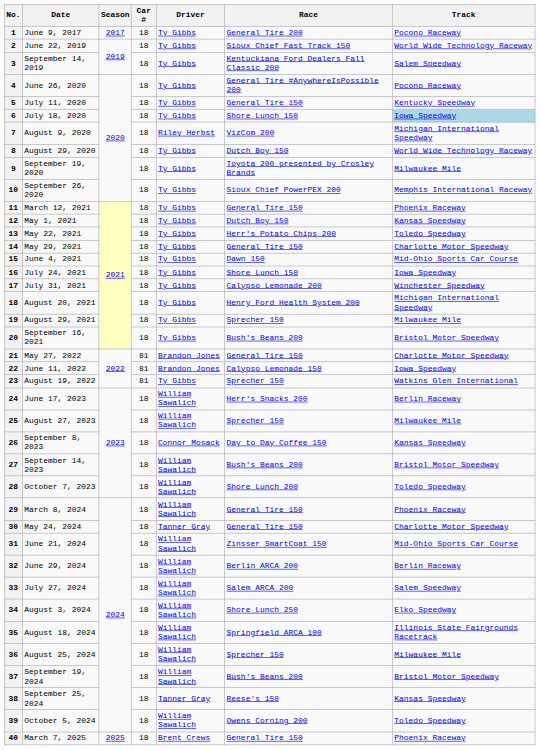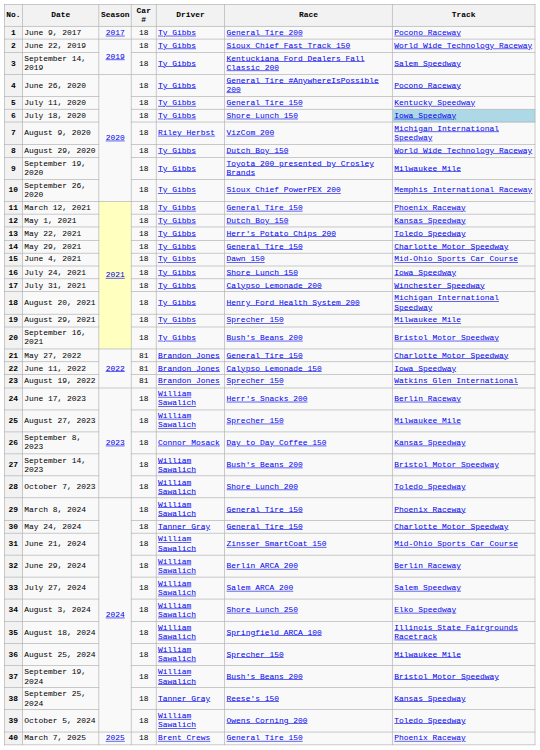 <table class="wikitable sortable">
 <tr>
 <th scope="col">No.</th>
 <th scope="col">Date</th>
 <th scope="col">Season</th>
 <th scope="col">Car #</th>
 <th scope="col">Driver</th>
 <th scope="col">Race</th>
 <th scope="col">Track</th>
 </tr>
 <tr>
 <th scope="row">1</th>
 <td>June 9, 2017</td>
 <td style="text-align:center;"><a href='#'>2017</a></td>
 <td style="text-align:center;">18</td>
 <td><a href='#'>Ty Gibbs</a></td>
 <td><a href='#'>General Tire 200</a></td>
 <td><a href='#'>Pocono Raceway</a></td>
 </tr>
 <tr>
 <th scope="row">2</th>
 <td>June 22, 2019</td>
 <td rowspan="2" style="text-align:center;"><a href='#'>2019</a></td>
 <td style="text-align:center;">18</td>
 <td><a href='#'>Ty Gibbs</a></td>
 <td><a href='#'>Sioux Chief Fast Track 150</a></td>
 <td><a href='#'>World Wide Technology Raceway</a></td>
 </tr>
 <tr>
 <th scope="row">3</th>
 <td>September 14, 2019</td>
 <td style="text-align:center;">18</td>
 <td><a href='#'>Ty Gibbs</a></td>
 <td><a href='#'>Kentuckiana Ford Dealers Fall Classic 200</a></td>
 <td><a href='#'>Salem Speedway</a></td>
 </tr>
 <tr>
 <th scope="row">4</th>
 <td>June 26, 2020</td>
 <td rowspan="7" style="text-align:center;"><a href='#'>2020</a></td>
 <td style="text-align:center;">18</td>
 <td><a href='#'>Ty Gibbs</a></td>
 <td><a href='#'>General Tire #AnywhereIsPossible 200</a></td>
 <td><a href='#'>Pocono Raceway</a></td>
 </tr>
 <tr>
 <th scope="row">5</th>
 <td>July 11, 2020</td>
 <td style="text-align:center;">18</td>
 <td><a href='#'>Ty Gibbs</a></td>
 <td><a href='#'>General Tire 150</a></td>
 <td><a href='#'>Kentucky Speedway</a></td>
 </tr>
 <tr>
 <th scope="row">6</th>
 <td>July 18, 2020</td>
 <td style="text-align:center;">18</td>
 <td><a href='#'>Ty Gibbs</a></td>
 <td><a href='#'>Shore Lunch 150</a></td>
 <td style="background: lightblue;"><a href='#'>Iowa Speedway</a></td>
 </tr>
 <tr>
 <th scope="row">7</th>
 <td>August 9, 2020</td>
 <td style="text-align:center;">18</td>
 <td><a href='#'>Riley Herbst</a></td>
 <td><a href='#'>VizCom 200</a></td>
 <td><a href='#'>Michigan International Speedway</a></td>
 </tr>
 <tr>
 <th scope="row">8</th>
 <td>August 29, 2020</td>
 <td style="text-align:center;">18</td>
 <td><a href='#'>Ty Gibbs</a></td>
 <td><a href='#'>Dutch Boy 150</a></td>
 <td><a href='#'>World Wide Technology Raceway</a></td>
 </tr>
 <tr>
 <th scope="row">9</th>
 <td>September 19, 2020</td>
 <td style="text-align:center;">18</td>
 <td><a href='#'>Ty Gibbs</a></td>
 <td><a href='#'>Toyota 200 presented by Crosley Brands</a></td>
 <td><a href='#'>Milwaukee Mile</a></td>
 </tr>
 <tr>
 <th scope="row">10</th>
 <td>September 26, 2020</td>
 <td style="text-align:center;">18</td>
 <td><a href='#'>Ty Gibbs</a></td>
 <td><a href='#'>Sioux Chief PowerPEX 200</a></td>
 <td><a href='#'>Memphis International Raceway</a></td>
 </tr>
 <tr>
 <th scope="row">11</th>
 <td>March 12, 2021</td>
 <td rowspan="10" style="text-align:center; background:#FFFFBF;"><a href='#'>2021</a></td>
 <td style="text-align:center;">18</td>
 <td><a href='#'>Ty Gibbs</a></td>
 <td><a href='#'>General Tire 150</a></td>
 <td><a href='#'>Phoenix Raceway</a></td>
 </tr>
 <tr>
 <th scope="row">12</th>
 <td>May 1, 2021</td>
 <td style="text-align:center;">18</td>
 <td><a href='#'>Ty Gibbs</a></td>
 <td><a href='#'>Dutch Boy 150</a></td>
 <td><a href='#'>Kansas Speedway</a></td>
 </tr>
 <tr>
 <th scope="row">13</th>
 <td>May 22, 2021</td>
 <td style="text-align:center;">18</td>
 <td><a href='#'>Ty Gibbs</a></td>
 <td><a href='#'>Herr's Potato Chips 200</a></td>
 <td><a href='#'>Toledo Speedway</a></td>
 </tr>
 <tr>
 <th scope="row">14</th>
 <td>May 29, 2021</td>
 <td style="text-align:center;">18</td>
 <td><a href='#'>Ty Gibbs</a></td>
 <td><a href='#'>General Tire 150</a></td>
 <td><a href='#'>Charlotte Motor Speedway</a></td>
 </tr>
 <tr>
 <th scope="row">15</th>
 <td>June 4, 2021</td>
 <td style="text-align:center;">18</td>
 <td><a href='#'>Ty Gibbs</a></td>
 <td><a href='#'>Dawn 150</a></td>
 <td><a href='#'>Mid-Ohio Sports Car Course</a></td>
 </tr>
 <tr>
 <th scope="row">16</th>
 <td>July 24, 2021</td>
 <td style="text-align:center;">18</td>
 <td><a href='#'>Ty Gibbs</a></td>
 <td><a href='#'>Shore Lunch 150</a></td>
 <td><a href='#'>Iowa Speedway</a></td>
 </tr>
 <tr>
 <th scope="row">17</th>
 <td>July 31, 2021</td>
 <td style="text-align:center;">18</td>
 <td><a href='#'>Ty Gibbs</a></td>
 <td><a href='#'>Calypso Lemonade 200</a></td>
 <td><a href='#'>Winchester Speedway</a></td>
 </tr>
 <tr>
 <th scope="row">18</th>
 <td>August 20, 2021</td>
 <td style="text-align:center;">18</td>
 <td><a href='#'>Ty Gibbs</a></td>
 <td><a href='#'>Henry Ford Health System 200</a></td>
 <td><a href='#'>Michigan International Speedway</a></td>
 </tr>
 <tr>
 <th scope="row">19</th>
 <td>August 29, 2021</td>
 <td style="text-align:center;">18</td>
 <td><a href='#'>Ty Gibbs</a></td>
 <td><a href='#'>Sprecher 150</a></td>
 <td><a href='#'>Milwaukee Mile</a></td>
 </tr>
 <tr>
 <th scope="row">20</th>
 <td>September 16, 2021</td>
 <td style="text-align:center;">18</td>
 <td><a href='#'>Ty Gibbs</a></td>
 <td><a href='#'>Bush's Beans 200</a></td>
 <td><a href='#'>Bristol Motor Speedway</a></td>
 </tr>
 <tr>
 <th scope="row">21</th>
 <td>May 27, 2022</td>
 <td rowspan="3" style="text-align:center;"><a href='#'>2022</a></td>
 <td style="text-align:center;">81</td>
 <td><a href='#'>Brandon Jones</a></td>
 <td><a href='#'>General Tire 150</a></td>
 <td><a href='#'>Charlotte Motor Speedway</a></td>
 </tr>
 <tr>
 <th scope="row">22</th>
 <td>June 11, 2022</td>
 <td style="text-align:center;">81</td>
 <td><a href='#'>Brandon Jones</a></td>
 <td><a href='#'>Calypso Lemonade 150</a></td>
 <td><a href='#'>Iowa Speedway</a></td>
 </tr>
 <tr>
 <th scope="row">23</th>
 <td>August 19, 2022</td>
 <td style="text-align:center;">81</td>
-<td><a href='#'>Ty Gibbs</a></td>
+<td><a href='#'>Brandon Jones</a></td>
 <td><a href='#'>Sprecher 150</a></td>
 <td><a href='#'>Watkins Glen International</a></td>
 </tr>
 <tr>
 <th scope="row">24</th>
 <td>June 17, 2023</td>
 <td rowspan="5" style="text-align:center;"><a href='#'>2023</a></td>
 <td style="text-align:center;">18</td>
 <td><a href='#'>William Sawalich</a></td>
 <td><a href='#'>Herr's Snacks 200</a></td>
 <td><a href='#'>Berlin Raceway</a></td>
 </tr>
 <tr>
 <th scope="row">25</th>
 <td>August 27, 2023</td>
 <td style="text-align:center;">18</td>
 <td><a href='#'>William Sawalich</a></td>
 <td><a href='#'>Sprecher 150</a></td>
 <td><a href='#'>Milwaukee Mile</a></td>
 </tr>
 <tr>
 <th scope="row">26</th>
 <td>September 8, 2023</td>
 <td style="text-align:center;">18</td>
 <td><a href='#'>Connor Mosack</a></td>
 <td><a href='#'>Day to Day Coffee 150</a></td>
 <td><a href='#'>Kansas Speedway</a></td>
 </tr>
 <tr>
 <th scope="row">27</th>
 <td>September 14, 2023</td>
 <td style="text-align:center;">18</td>
 <td><a href='#'>William Sawalich</a></td>
 <td><a href='#'>Bush's Beans 200</a></td>
 <td><a href='#'>Bristol Motor Speedway</a></td>
 </tr>
 <tr>
 <th scope="row">28</th>
 <td>October 7, 2023</td>
 <td style="text-align:center;">18</td>
 <td><a href='#'>William Sawalich</a></td>
 <td><a href='#'>Shore Lunch 200</a></td>
 <td><a href='#'>Toledo Speedway</a></td>
 </tr>
 <tr>
 <th scope="row">29</th>
 <td>March 8, 2024</td>
 <td rowspan="11" style="text-align:center;"><a href='#'>2024</a></td>
 <td style="text-align:center;">18</td>
 <td><a href='#'>William Sawalich</a></td>
 <td><a href='#'>General Tire 150</a></td>
 <td><a href='#'>Phoenix Raceway</a></td>
 </tr>
 <tr>
 <th scope="row">30</th>
 <td>May 24, 2024</td>
 <td style="text-align:center;">18</td>
 <td><a href='#'>Tanner Gray</a></td>
 <td><a href='#'>General Tire 150</a></td>
 <td><a href='#'>Charlotte Motor Speedway</a></td>
 </tr>
 <tr>
 <th scope="row">31</th>
 <td>June 21, 2024</td>
 <td style="text-align:center;">18</td>
 <td><a href='#'>William Sawalich</a></td>
 <td><a href='#'>Zinsser SmartCoat 150</a></td>
 <td><a href='#'>Mid-Ohio Sports Car Course</a></td>
 </tr>
 <tr>
 <th scope="row">32</th>
 <td>June 29, 2024</td>
 <td style="text-align:center;">18</td>
 <td><a href='#'>William Sawalich</a></td>
 <td><a href='#'>Berlin ARCA 200</a></td>
 <td><a href='#'>Berlin Raceway</a></td>
 </tr>
 <tr>
 <th scope="row">33</th>
 <td>July 27, 2024</td>
 <td style="text-align:center;">18</td>
 <td><a href='#'>William Sawalich</a></td>
 <td><a href='#'>Salem ARCA 200</a></td>
 <td><a href='#'>Salem Speedway</a></td>
 </tr>
 <tr>
 <th scope="row">34</th>
 <td>August 3, 2024</td>
 <td style="text-align:center;">18</td>
 <td><a href='#'>William Sawalich</a></td>
 <td><a href='#'>Shore Lunch 250</a></td>
 <td><a href='#'>Elko Speedway</a></td>
 </tr>
 <tr>
 <th scope="row">35</th>
 <td>August 18, 2024</td>
 <td style="text-align:center;">18</td>
 <td><a href='#'>William Sawalich</a></td>
 <td><a href='#'>Springfield ARCA 100</a></td>
 <td><a href='#'>Illinois State Fairgrounds Racetrack</a></td>
 </tr>
 <tr>
 <th scope="row">36</th>
 <td>August 25, 2024</td>
 <td style="text-align:center;">18</td>
 <td><a href='#'>William Sawalich</a></td>
 <td><a href='#'>Sprecher 150</a></td>
 <td><a href='#'>Milwaukee Mile</a></td>
 </tr>
 <tr>
 <th scope="row">37</th>
 <td>September 19, 2024</td>
 <td style="text-align:center;">18</td>
 <td><a href='#'>William Sawalich</a></td>
 <td><a href='#'>Bush's Beans 200</a></td>
 <td><a href='#'>Bristol Motor Speedway</a></td>
 </tr>
 <tr>
 <th scope="row">38</th>
 <td>September 25, 2024</td>
 <td style="text-align:center;">18</td>
 <td><a href='#'>Tanner Gray</a></td>
 <td><a href='#'>Reese's 150</a></td>
 <td><a href='#'>Kansas Speedway</a></td>
 </tr>
 <tr>
 <th scope="row">39</th>
 <td>October 5, 2024</td>
 <td style="text-align:center;">18</td>
 <td><a href='#'>William Sawalich</a></td>
 <td><a href='#'>Owens Corning 200</a></td>
 <td><a href='#'>Toledo Speedway</a></td>
 </tr>
 <tr>
 <th scope="row">40</th>
 <td>March 7, 2025</td>
 <td style="text-align:center;"><a href='#'>2025</a></td>
 <td style="text-align:center;">18</td>
 <td><a href='#'>Brent Crews</a></td>
 <td><a href='#'>General Tire 150</a></td>
 <td><a href='#'>Phoenix Raceway</a></td>
 </tr>
 </table>
